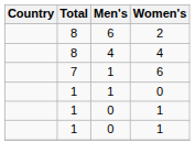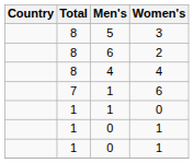 <table class="wikitable sortable" style="text-align:center">
 <tr>
 <th>Country</th>
 <th>Total</th>
 <th>Men's</th>
 <th>Women's</th>
+</tr>
+<tr>
+<td align=left></td>
+<td>8</td>
+<td>5</td>
+<td>3</td>
 </tr>
 <tr>
 <td align=left></td>
 <td>8</td>
 <td>6</td>
 <td>2</td>
 </tr>
 <tr>
 <td align=left></td>
 <td>8</td>
 <td>4</td>
 <td>4</td>
 </tr>
 <tr>
 <td align=left></td>
 <td>7</td>
 <td>1</td>
 <td>6</td>
 </tr>
 <tr>
 <td align=left></td>
 <td>1</td>
 <td>1</td>
 <td>0</td>
 </tr>
 <tr>
 <td align=left></td>
 <td>1</td>
 <td>0</td>
 <td>1</td>
 </tr>
 <tr>
 <td align=left></td>
 <td>1</td>
 <td>0</td>
 <td>1</td>
 </tr>
 <tr>
 </tr>
 </table>
